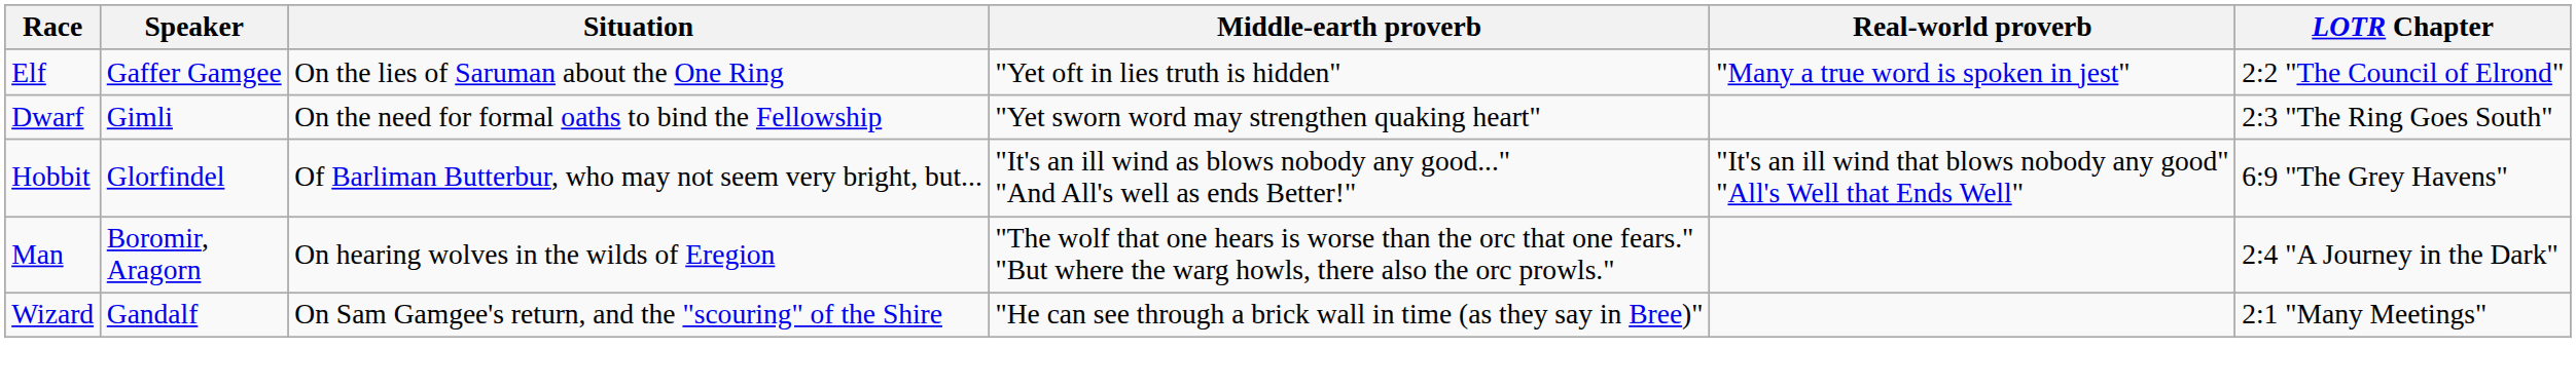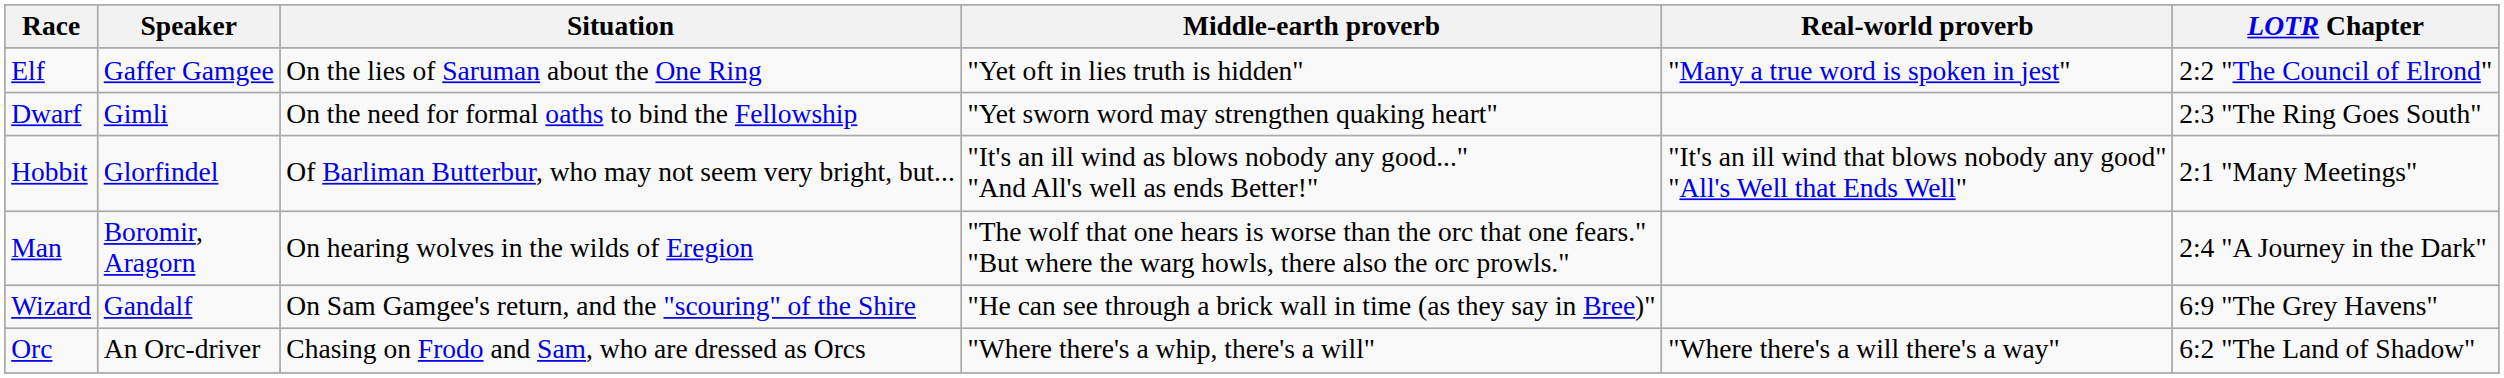 <table class="wikitable">
 <tr>
 <th>Race</th>
 <th>Speaker</th>
 <th>Situation</th>
 <th>Middle-earth proverb</th>
 <th>Real-world proverb</th>
 <th><em><a href='#'>LOTR</a></em> Chapter</th>
 </tr>
 <tr>
 <td><a href='#'>Elf</a></td>
 <td><a href='#'>Gaffer Gamgee</a></td>
 <td>On the lies of <a href='#'>Saruman</a> about the <a href='#'>One Ring</a></td>
 <td>"Yet oft in lies truth is hidden"</td>
 <td>"<a href='#'>Many a true word is spoken in jest</a>"</td>
 <td>2:2 "<a href='#'>The Council of Elrond</a>"</td>
 </tr>
 <tr>
 <td><a href='#'>Dwarf</a></td>
 <td><a href='#'>Gimli</a></td>
 <td>On the need for formal <a href='#'>oaths</a> to bind the <a href='#'>Fellowship</a></td>
 <td>"Yet sworn word may strengthen quaking heart"</td>
 <td></td>
 <td>2:3 "The Ring Goes South"</td>
 </tr>
 <tr>
 <td><a href='#'>Hobbit</a></td>
 <td><a href='#'>Glorfindel</a></td>
 <td>Of <a href='#'>Barliman Butterbur</a>, who may not seem very bright, but...</td>
 <td>"It's an ill wind as blows nobody any good..."<br>"And All's well as ends Better!"</td>
 <td>"It's an ill wind that blows nobody any good"<br>"<a href='#'>All's Well that Ends Well</a>"</td>
-<td>6:9 "The Grey Havens"</td>
+<td>2:1 "Many Meetings"</td>
 </tr>
 <tr>
 <td><a href='#'>Man</a></td>
 <td><a href='#'>Boromir</a>,<br><a href='#'>Aragorn</a></td>
 <td>On hearing wolves in the wilds of <a href='#'>Eregion</a></td>
 <td>"The wolf that one hears is worse than the orc that one fears."<br>"But where the warg howls, there also the orc prowls."</td>
 <td></td>
 <td>2:4 "A Journey in the Dark"</td>
 </tr>
 <tr>
 <td><a href='#'>Wizard</a></td>
 <td><a href='#'>Gandalf</a></td>
 <td>On Sam Gamgee's return, and the <a href='#'>"scouring" of the Shire</a></td>
 <td>"He can see through a brick wall in time (as they say in <a href='#'>Bree</a>)"</td>
 <td></td>
-<td>2:1 "Many Meetings"</td>
+<td>6:9 "The Grey Havens"</td>
+</tr>
+<tr>
+<td><a href='#'>Orc</a></td>
+<td>An Orc-driver</td>
+<td>Chasing on <a href='#'>Frodo</a> and <a href='#'>Sam</a>, who are dressed as Orcs</td>
+<td>"Where there's a whip, there's a will"</td>
+<td>"Where there's a will there's a way"</td>
+<td>6:2 "The Land of Shadow"</td>
 </tr>
 </table>
